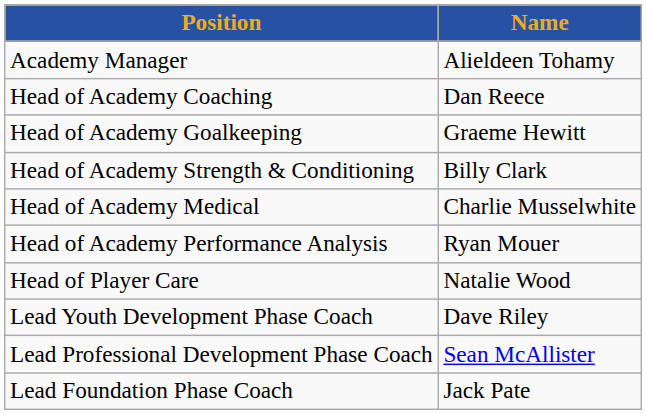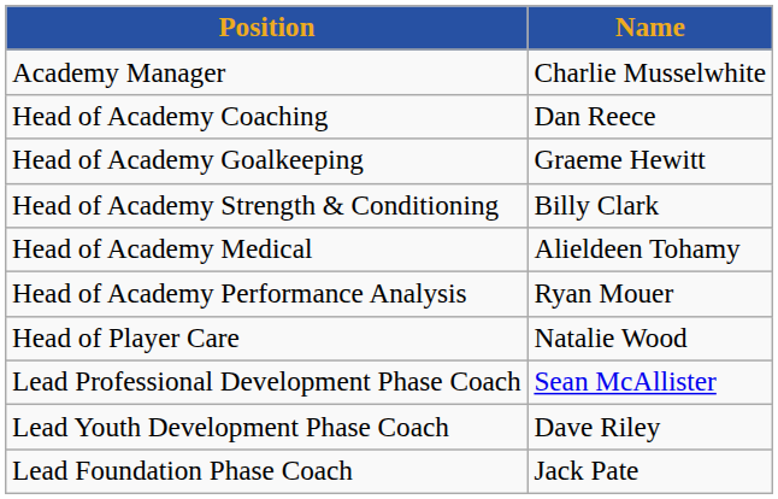 <table class="wikitable">
 <tr>
 <th style="background:#2751A3;color:#EEAB1F;">Position</th>
 <th style="background:#2751A3;color:#EEAB1F;">Name</th>
 </tr>
 <tr>
 <td>Academy Manager</td>
-<td> Alieldeen Tohamy</td>
+<td> Charlie Musselwhite</td>
 </tr>
 <tr>
 <td>Head of Academy Coaching</td>
 <td> Dan Reece</td>
 </tr>
 <tr>
 <td>Head of Academy Goalkeeping</td>
 <td> Graeme Hewitt</td>
 </tr>
 <tr>
 <td>Head of Academy Strength & Conditioning</td>
 <td> Billy Clark</td>
 </tr>
 <tr>
 <td>Head of Academy Medical</td>
-<td> Charlie Musselwhite</td>
+<td> Alieldeen Tohamy</td>
 </tr>
 <tr>
 <td>Head of Academy Performance Analysis</td>
 <td> Ryan Mouer</td>
 </tr>
 <tr>
 <td>Head of Player Care</td>
 <td> Natalie Wood</td>
 </tr>
 <tr>
+<td>Lead Professional Development Phase Coach</td>
+<td> <a href='#'>Sean McAllister</a></td>
+</tr>
+<tr>
 <td>Lead Youth Development Phase Coach</td>
 <td> Dave Riley</td>
-</tr>
-<tr>
-<td>Lead Professional Development Phase Coach</td>
-<td> <a href='#'>Sean McAllister</a></td>
 </tr>
 <tr>
 <td>Lead Foundation Phase Coach</td>
 <td> Jack Pate</td>
 </tr>
 </table>
